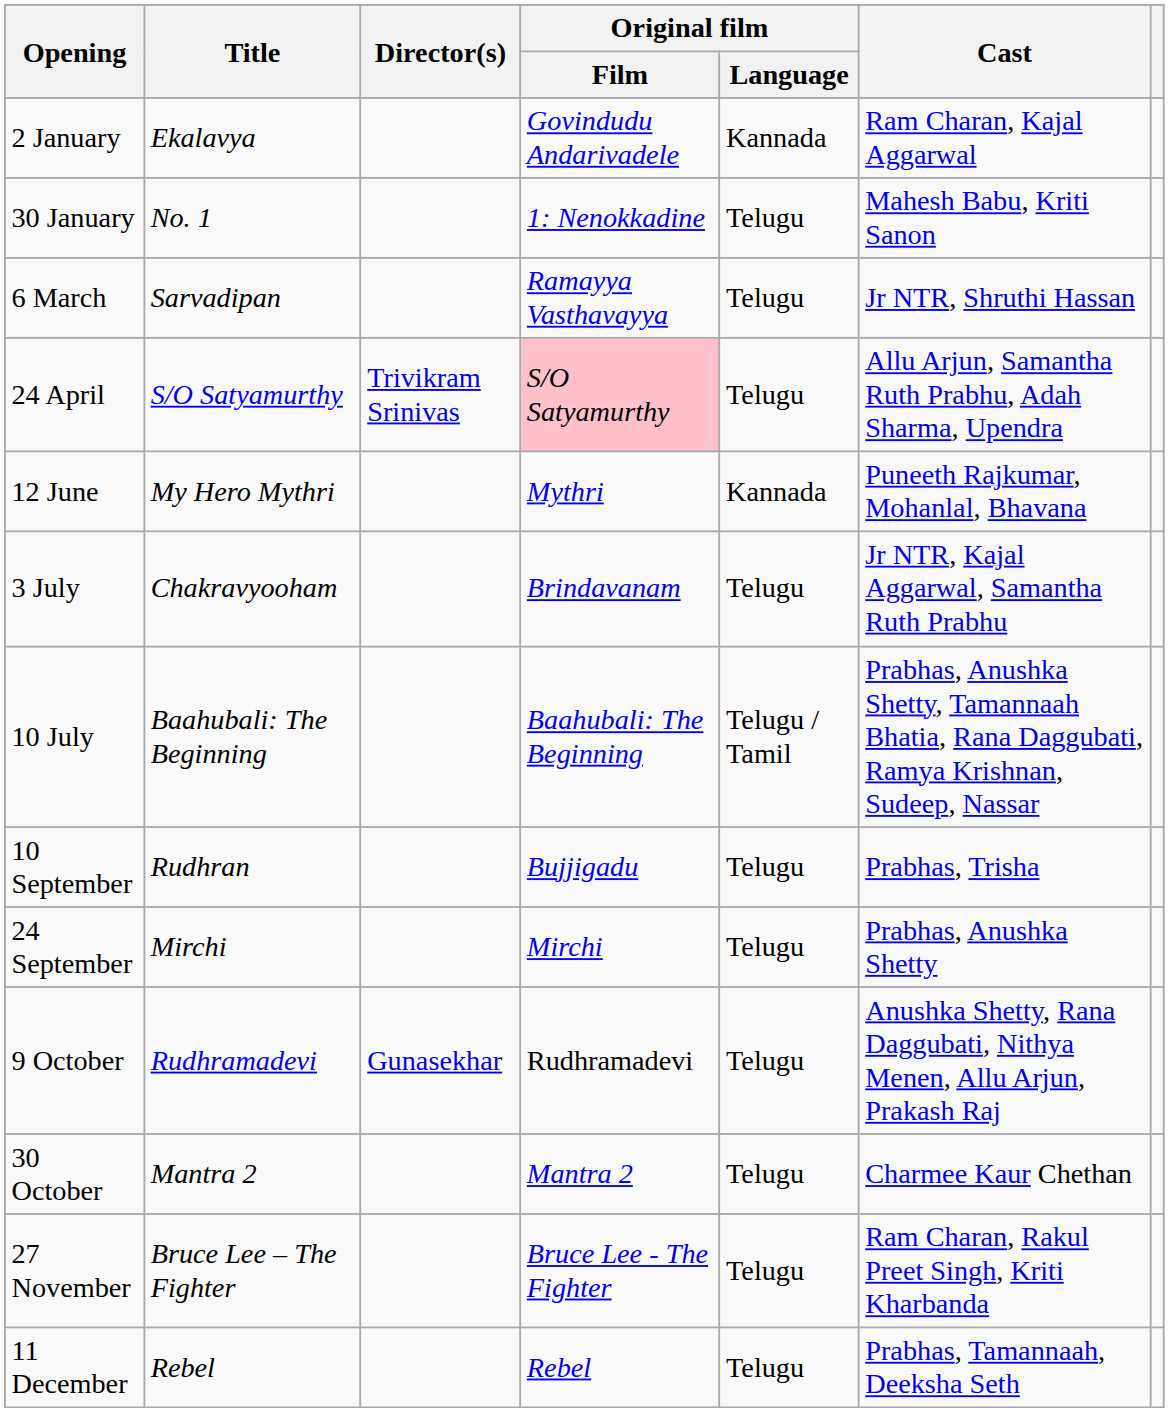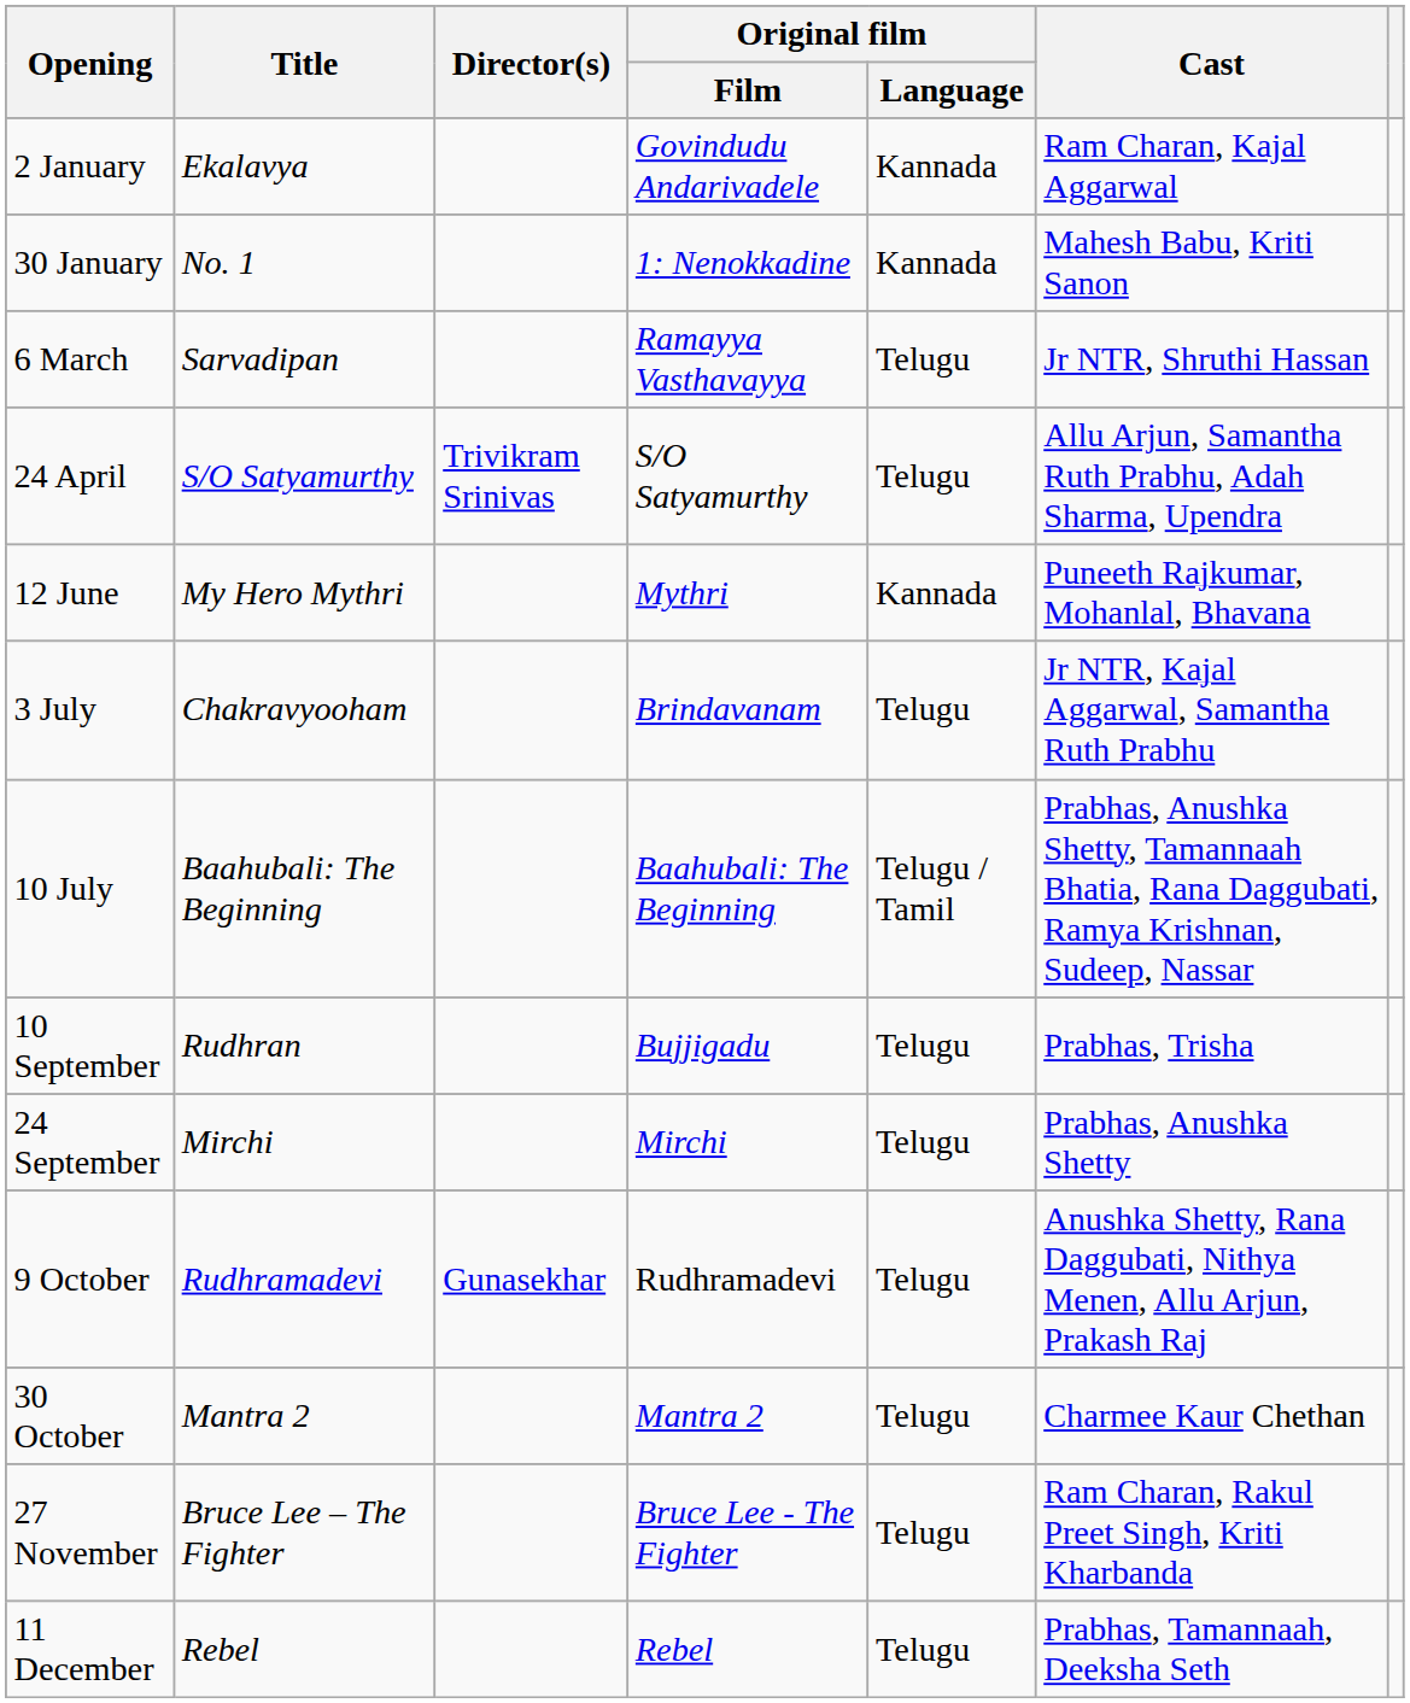 <table class="wikitable sortable"  style="width:100%; font-size:95%;">
 <tr>
 <th scope="col" rowspan="2">Opening</th>
 <th scope="col" rowspan="2">Title</th>
 <th scope="col" rowspan="2">Director(s)</th>
 <th scope="col" colspan="2">Original film</th>
 <th scope="col" rowspan="2">Cast</th>
 <th scope="col" rowspan="2" class="unsortable"></th>
 </tr>
 <tr>
 <th scope="col">Film</th>
 <th scope="col">Language</th>
 </tr>
 <tr>
 <td>2 January</td>
 <td><em>Ekalavya</em></td>
 <td></td>
 <td><em><a href='#'>Govindudu Andarivadele</a></em></td>
 <td>Kannada</td>
 <td><a href='#'>Ram Charan</a>, <a href='#'>Kajal Aggarwal</a></td>
 <td></td>
 </tr>
 <tr>
 <td>30 January</td>
 <td><em>No. 1</em></td>
 <td></td>
 <td><em><a href='#'>1: Nenokkadine</a></em></td>
-<td>Telugu</td>
+<td>Kannada</td>
 <td><a href='#'>Mahesh Babu</a>, <a href='#'>Kriti Sanon</a></td>
 <td></td>
 </tr>
 <tr>
 <td>6 March</td>
 <td><em>Sarvadipan</em></td>
 <td></td>
 <td><em><a href='#'>Ramayya Vasthavayya</a></em></td>
 <td>Telugu</td>
 <td><a href='#'>Jr NTR</a>, <a href='#'>Shruthi Hassan</a></td>
 <td></td>
 </tr>
 <tr>
 <td>24 April</td>
 <td><em><a href='#'>S/O Satyamurthy</a></em></td>
 <td><a href='#'>Trivikram Srinivas</a></td>
-<td style="background: pink;"><em>S/O Satyamurthy</em></td>
+<td><em>S/O Satyamurthy</em></td>
 <td>Telugu</td>
 <td><a href='#'>Allu Arjun</a>, <a href='#'>Samantha Ruth Prabhu</a>, <a href='#'>Adah Sharma</a>, <a href='#'>Upendra</a></td>
 <td></td>
 </tr>
 <tr>
 <td>12 June</td>
 <td><em>My Hero Mythri</em></td>
 <td></td>
 <td><em><a href='#'>Mythri</a></em></td>
 <td>Kannada</td>
 <td><a href='#'>Puneeth Rajkumar</a>, <a href='#'>Mohanlal</a>, <a href='#'>Bhavana</a></td>
 <td></td>
 </tr>
 <tr>
 <td>3 July</td>
 <td><em>Chakravyooham</em></td>
 <td></td>
 <td><em><a href='#'>Brindavanam</a></em></td>
 <td>Telugu</td>
 <td><a href='#'>Jr NTR</a>, <a href='#'>Kajal Aggarwal</a>, <a href='#'>Samantha Ruth Prabhu</a></td>
 <td></td>
 </tr>
 <tr>
 <td>10 July</td>
 <td><em>Baahubali: The Beginning</em></td>
 <td></td>
 <td><em><a href='#'>Baahubali: The Beginning</a></em></td>
 <td>Telugu / Tamil</td>
 <td><a href='#'>Prabhas</a>, <a href='#'>Anushka Shetty</a>, <a href='#'>Tamannaah Bhatia</a>, <a href='#'>Rana Daggubati</a>, <a href='#'>Ramya Krishnan</a>, <a href='#'>Sudeep</a>, <a href='#'>Nassar</a></td>
 <td></td>
 </tr>
 <tr>
 <td>10 September</td>
 <td><em>Rudhran</em></td>
 <td></td>
 <td><em><a href='#'>Bujjigadu</a></em></td>
 <td>Telugu</td>
 <td><a href='#'>Prabhas</a>, <a href='#'>Trisha</a></td>
 <td></td>
 </tr>
 <tr>
 <td>24 September</td>
 <td><em>Mirchi</em></td>
 <td></td>
 <td><em><a href='#'>Mirchi</a></em></td>
 <td>Telugu</td>
 <td><a href='#'>Prabhas</a>, <a href='#'>Anushka Shetty</a></td>
 <td></td>
 </tr>
 <tr>
 <td>9 October</td>
 <td><em><a href='#'>Rudhramadevi</a></em></td>
 <td><a href='#'>Gunasekhar</a></td>
 <td>Rudhramadevi</td>
 <td>Telugu</td>
 <td><a href='#'>Anushka Shetty</a>, <a href='#'>Rana Daggubati</a>, <a href='#'>Nithya Menen</a>, <a href='#'>Allu Arjun</a>, <a href='#'>Prakash Raj</a></td>
 <td></td>
 </tr>
 <tr>
 <td>30 October</td>
 <td><em>Mantra 2</em></td>
 <td></td>
 <td><em><a href='#'>Mantra 2</a></em></td>
 <td>Telugu</td>
 <td><a href='#'>Charmee Kaur</a> Chethan</td>
 <td></td>
 </tr>
 <tr>
 <td>27 November</td>
 <td><em>Bruce Lee – The Fighter</em></td>
 <td></td>
 <td><em><a href='#'>Bruce Lee - The Fighter</a></em></td>
 <td>Telugu</td>
 <td><a href='#'>Ram Charan</a>, <a href='#'>Rakul Preet Singh</a>, <a href='#'>Kriti Kharbanda</a></td>
 <td></td>
 </tr>
 <tr>
 <td>11 December</td>
 <td><em>Rebel</em></td>
 <td></td>
 <td><em><a href='#'>Rebel</a></em></td>
 <td>Telugu</td>
 <td><a href='#'>Prabhas</a>, <a href='#'>Tamannaah</a>, <a href='#'>Deeksha Seth</a></td>
 <td></td>
 </tr>
 </table>
